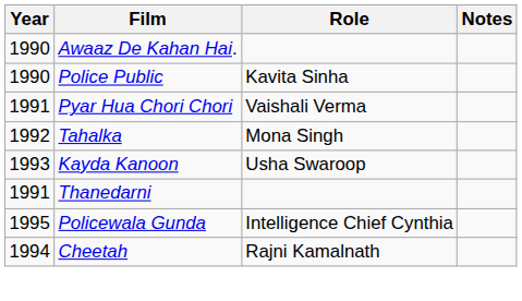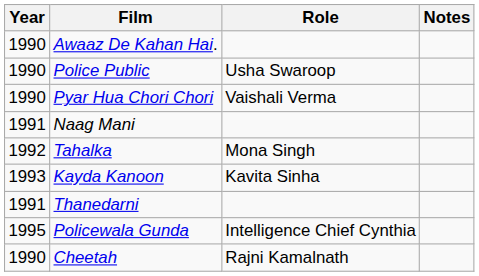 <table class="wikitable sortable">
 <tr>
 <th>Year</th>
 <th>Film</th>
 <th>Role</th>
 <th>Notes</th>
 </tr>
 <tr>
 <td>1990</td>
 <td><em><a href='#'>Awaaz De Kahan Hai</a></em>.</td>
 <td></td>
 <td></td>
 </tr>
 <tr>
 <td>1990</td>
 <td><em><a href='#'>Police Public</a></em></td>
-<td>Kavita Sinha</td>
+<td>Usha Swaroop</td>
+<td></td>
+</tr>
+<tr>
+<td>1990</td>
+<td><em><a href='#'>Pyar Hua Chori Chori</a></em></td>
+<td>Vaishali Verma</td>
 <td></td>
 </tr>
 <tr>
 <td>1991</td>
-<td><em><a href='#'>Pyar Hua Chori Chori</a></em></td>
-<td>Vaishali Verma</td>
+<td><em>Naag Mani</em></td>
+<td></td>
 <td></td>
 </tr>
 <tr>
 <td>1992</td>
 <td><em><a href='#'>Tahalka</a></em></td>
 <td>Mona Singh</td>
 <td></td>
 </tr>
 <tr>
 <td>1993</td>
 <td><em><a href='#'>Kayda Kanoon</a></em></td>
-<td>Usha Swaroop</td>
+<td>Kavita Sinha</td>
 <td></td>
 </tr>
 <tr>
 <td>1991</td>
 <td><em><a href='#'>Thanedarni</a></em></td>
 <td></td>
 <td></td>
 </tr>
 <tr>
 <td>1995</td>
 <td><em><a href='#'>Policewala Gunda</a></em></td>
 <td>Intelligence Chief Cynthia</td>
 <td></td>
 </tr>
 <tr>
-<td>1994</td>
+<td>1990</td>
 <td><a href='#'><em>Cheetah</em></a></td>
 <td>Rajni Kamalnath</td>
 <td></td>
 </tr>
 </table>
